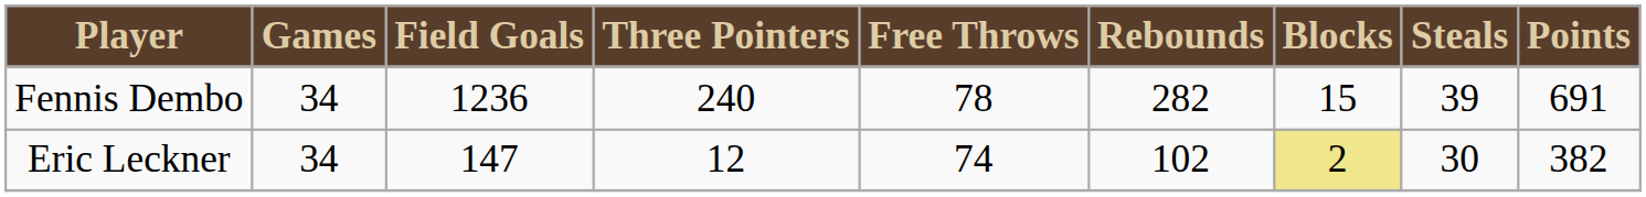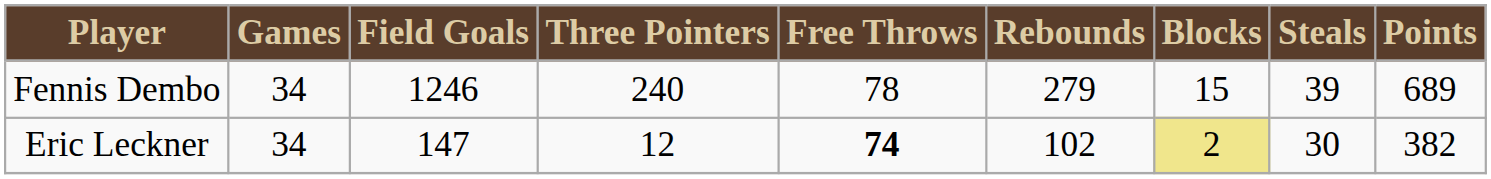 <table class="wikitable">
 <tr>
 <th style="background:#593D2B;color:#DDCCA5;">Player</th>
 <th style="background:#593D2B;color:#DDCCA5;">Games</th>
 <th style="background:#593D2B;color:#DDCCA5;">Field Goals</th>
 <th style="background:#593D2B;color:#DDCCA5;">Three Pointers</th>
 <th style="background:#593D2B;color:#DDCCA5;">Free Throws</th>
 <th style="background:#593D2B;color:#DDCCA5;">Rebounds</th>
 <th style="background:#593D2B;color:#DDCCA5;">Blocks</th>
 <th style="background:#593D2B;color:#DDCCA5;">Steals</th>
 <th style="background:#593D2B;color:#DDCCA5;">Points</th>
 </tr>
 <tr align="center">
 <td>Fennis Dembo</td>
 <td>34</td>
-<td>1236</td>
+<td>1246</td>
 <td>240</td>
 <td>78</td>
-<td>282</td>
+<td>279</td>
 <td>15</td>
 <td>39</td>
-<td>691</td>
+<td>689</td>
 </tr>
 <tr align="center">
 <td>Eric Leckner</td>
 <td>34</td>
 <td>147</td>
 <td>12</td>
-<td>74</td>
+<td><strong>74</strong></td>
 <td>102</td>
 <td style="background: khaki;">2</td>
 <td>30</td>
 <td>382</td>
 </tr>
 <tr align="center">
 </tr>
 </table>
